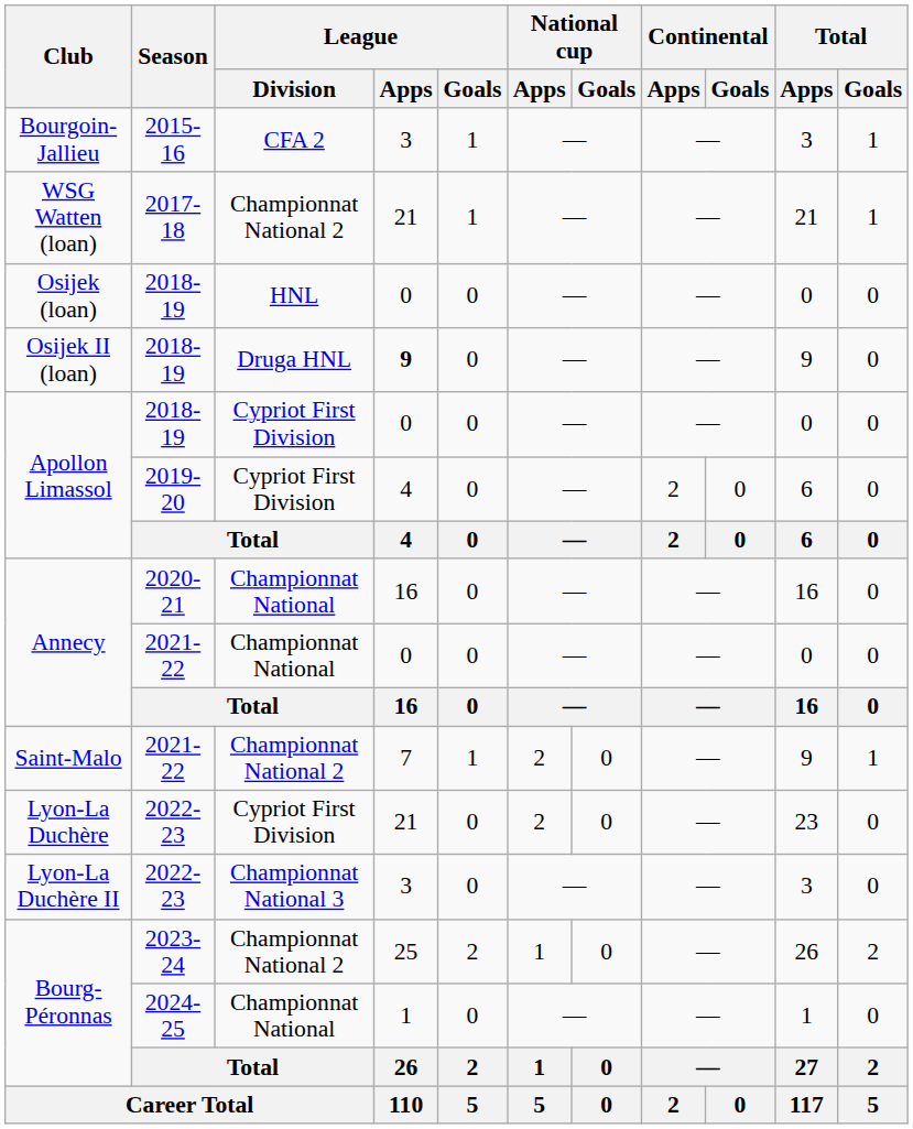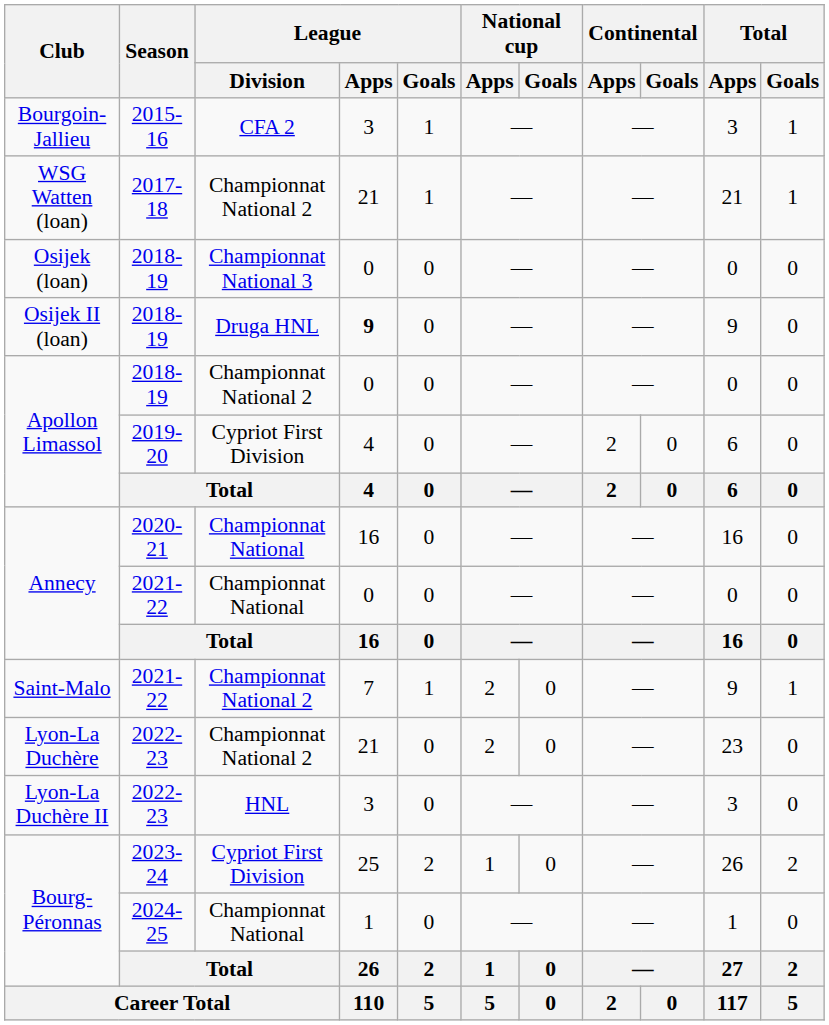 <table class="wikitable" style="text-align: center;">
 <tr>
 <th rowspan="2">Club</th>
 <th rowspan="2">Season</th>
 <th colspan="3">League</th>
 <th colspan="2">National cup</th>
 <th colspan="2">Continental</th>
 <th colspan="2">Total</th>
 </tr>
 <tr>
 <th>Division</th>
 <th>Apps</th>
 <th>Goals</th>
 <th>Apps</th>
 <th>Goals</th>
 <th>Apps</th>
 <th>Goals</th>
 <th>Apps</th>
 <th>Goals</th>
 </tr>
 <tr>
 <td><a href='#'>Bourgoin-Jallieu</a></td>
 <td><a href='#'>2015-16</a></td>
 <td><a href='#'>CFA 2</a></td>
 <td>3</td>
 <td>1</td>
 <td colspan="2">—</td>
 <td colspan="2">—</td>
 <td>3</td>
 <td>1</td>
 </tr>
 <tr>
 <td><a href='#'>WSG Watten</a> (loan)</td>
 <td><a href='#'>2017-18</a></td>
 <td>Championnat National 2</td>
 <td>21</td>
 <td>1</td>
 <td colspan="2">—</td>
 <td colspan="2">—</td>
 <td>21</td>
 <td>1</td>
 </tr>
 <tr>
 <td><a href='#'>Osijek</a> (loan)</td>
 <td><a href='#'>2018-19</a></td>
-<td><a href='#'>HNL</a></td>
+<td><a href='#'>Championnat National 3</a></td>
 <td>0</td>
 <td>0</td>
 <td colspan="2">—</td>
 <td colspan="2">—</td>
 <td>0</td>
 <td>0</td>
 </tr>
 <tr>
 <td><a href='#'>Osijek II</a> (loan)</td>
 <td><a href='#'>2018-19</a></td>
 <td><a href='#'>Druga HNL</a></td>
 <td><strong>9</strong></td>
 <td>0</td>
 <td colspan="2">—</td>
 <td colspan="2">—</td>
 <td>9</td>
 <td>0</td>
 </tr>
 <tr>
 <td rowspan="3"><a href='#'>Apollon Limassol</a></td>
 <td><a href='#'>2018-19</a></td>
-<td><a href='#'>Cypriot First Division</a></td>
+<td>Championnat National 2</td>
 <td>0</td>
 <td>0</td>
 <td colspan="2">—</td>
 <td colspan="2">—</td>
 <td>0</td>
 <td>0</td>
 </tr>
 <tr>
 <td><a href='#'>2019-20</a></td>
 <td>Cypriot First Division</td>
 <td>4</td>
 <td>0</td>
 <td colspan="2">—</td>
 <td>2</td>
 <td>0</td>
 <td>6</td>
 <td>0</td>
 </tr>
 <tr>
 <th colspan="2">Total</th>
 <th>4</th>
 <th>0</th>
 <th colspan="2">—</th>
 <th>2</th>
 <th>0</th>
 <th>6</th>
 <th>0</th>
 </tr>
 <tr>
 <td rowspan="3"><a href='#'>Annecy</a></td>
 <td><a href='#'>2020-21</a></td>
 <td><a href='#'>Championnat National</a></td>
 <td>16</td>
 <td>0</td>
 <td colspan="2">—</td>
 <td colspan="2">—</td>
 <td>16</td>
 <td>0</td>
 </tr>
 <tr>
 <td><a href='#'>2021-22</a></td>
 <td>Championnat National</td>
 <td>0</td>
 <td>0</td>
 <td colspan="2">—</td>
 <td colspan="2">—</td>
 <td>0</td>
 <td>0</td>
 </tr>
 <tr>
 <th colspan="2">Total</th>
 <th>16</th>
 <th>0</th>
 <th colspan="2">—</th>
 <th colspan="2">—</th>
 <th>16</th>
 <th>0</th>
 </tr>
 <tr>
 <td><a href='#'>Saint-Malo</a></td>
 <td><a href='#'>2021-22</a></td>
 <td><a href='#'>Championnat National 2</a></td>
 <td>7</td>
 <td>1</td>
 <td>2</td>
 <td>0</td>
 <td colspan="2">—</td>
 <td>9</td>
 <td>1</td>
 </tr>
 <tr>
 <td><a href='#'>Lyon-La Duchère</a></td>
 <td><a href='#'>2022-23</a></td>
-<td>Cypriot First Division</td>
+<td>Championnat National 2</td>
 <td>21</td>
 <td>0</td>
 <td>2</td>
 <td>0</td>
 <td colspan="2">—</td>
 <td>23</td>
 <td>0</td>
 </tr>
 <tr>
 <td><a href='#'>Lyon-La Duchère II</a></td>
 <td><a href='#'>2022-23</a></td>
-<td><a href='#'>Championnat National 3</a></td>
+<td><a href='#'>HNL</a></td>
 <td>3</td>
 <td>0</td>
 <td colspan="2">—</td>
 <td colspan="2">—</td>
 <td>3</td>
 <td>0</td>
 </tr>
 <tr>
 <td rowspan="3"><a href='#'>Bourg-Péronnas</a></td>
 <td><a href='#'>2023-24</a></td>
-<td>Championnat National 2</td>
+<td><a href='#'>Cypriot First Division</a></td>
 <td>25</td>
 <td>2</td>
 <td>1</td>
 <td>0</td>
 <td colspan="2">—</td>
 <td>26</td>
 <td>2</td>
 </tr>
 <tr>
 <td><a href='#'>2024-25</a></td>
 <td>Championnat National</td>
 <td>1</td>
 <td>0</td>
 <td colspan="2">—</td>
 <td colspan="2">—</td>
 <td>1</td>
 <td>0</td>
 </tr>
 <tr>
 <th colspan="2">Total</th>
 <th>26</th>
 <th>2</th>
 <th>1</th>
 <th>0</th>
 <th colspan="2">—</th>
 <th>27</th>
 <th>2</th>
 </tr>
 <tr>
 <th colspan="3">Career Total</th>
 <th>110</th>
 <th>5</th>
 <th>5</th>
 <th>0</th>
 <th>2</th>
 <th>0</th>
 <th>117</th>
 <th>5</th>
 </tr>
 </table>
